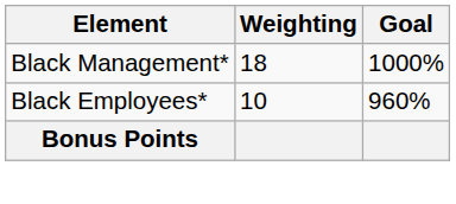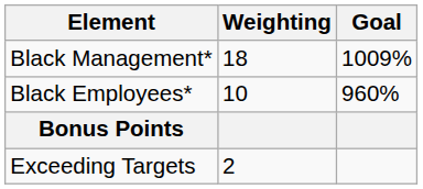 <table class="wikitable" border="1">
 <tr>
 <th>Element</th>
 <th>Weighting</th>
 <th>Goal</th>
 </tr>
 <tr>
 <td>Black Management*</td>
 <td>18</td>
-<td>1000%</td>
+<td>1009%</td>
 </tr>
 <tr>
 <td>Black Employees*</td>
 <td>10</td>
 <td>960%</td>
 </tr>
 <tr>
 <th>Bonus Points</th>
 <th></th>
 <th></th>
 </tr>
+<tr>
+<td>Exceeding Targets</td>
+<td>2</td>
+<td></td>
+</tr>
 </table>
